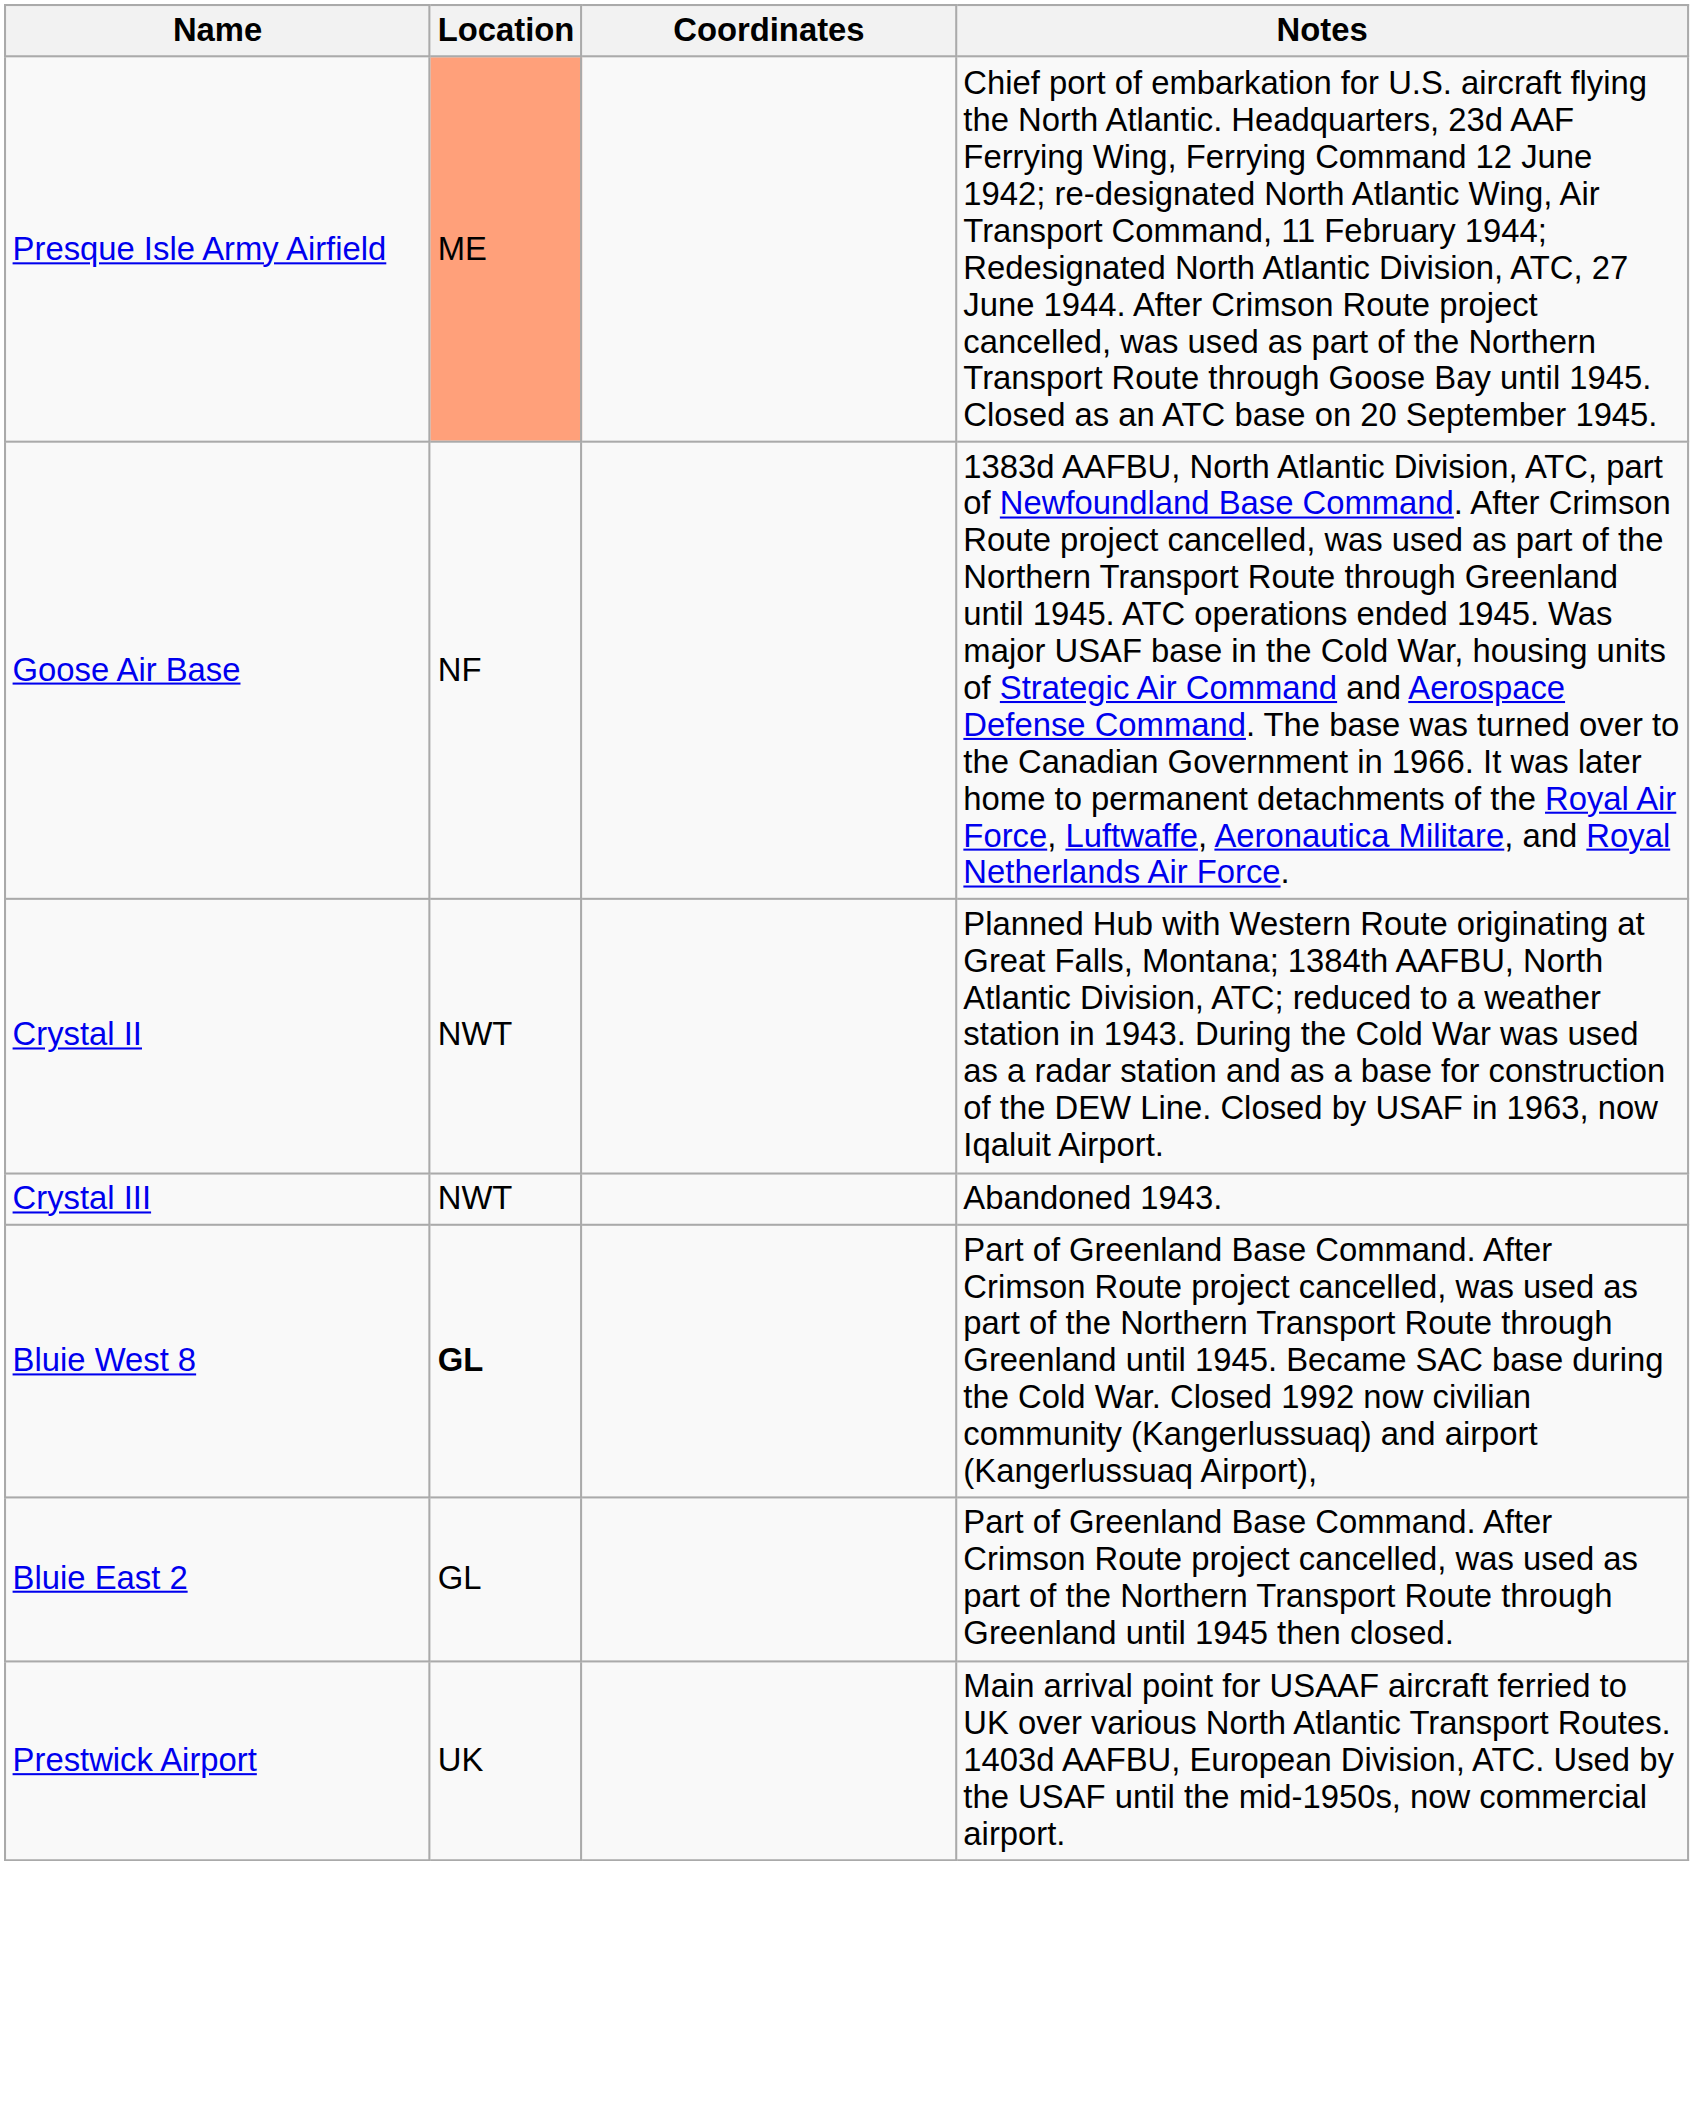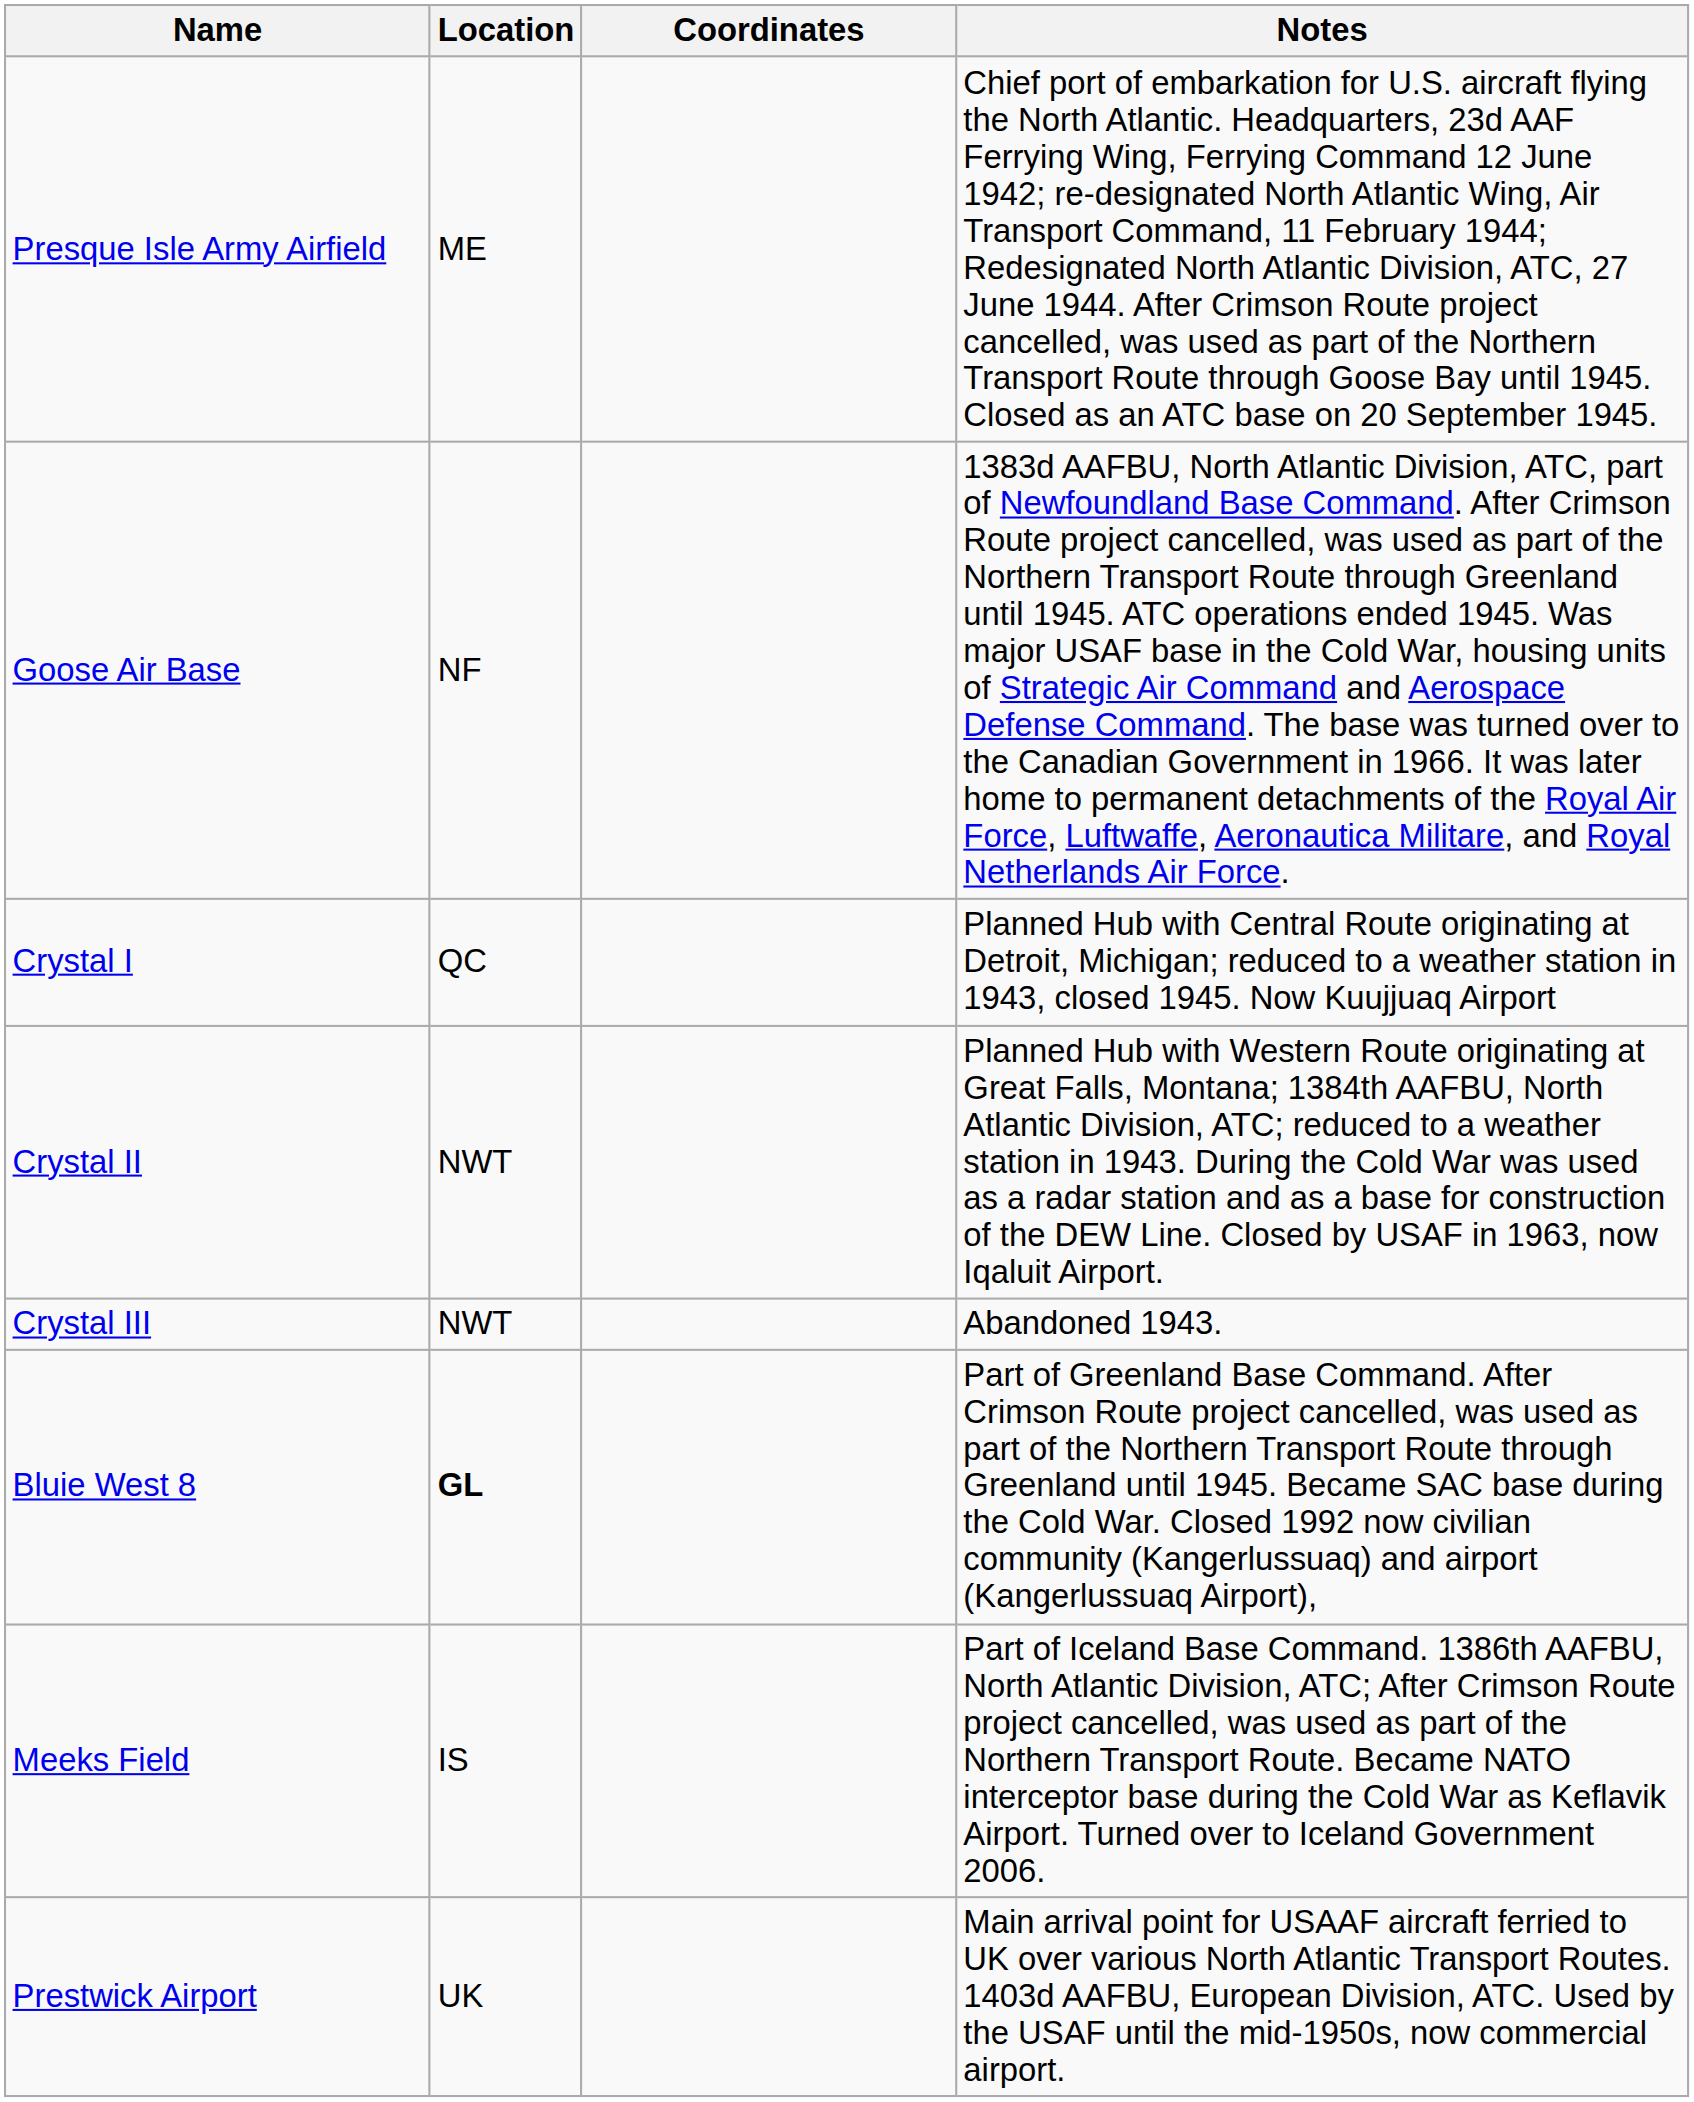 <table class="wikitable">
 <tr>
 <th scope="col" style="width:200px;">Name</th>
 <th scope="col" style="width:50px;">Location</th>
 <th scope="col" style="width:175px;">Coordinates</th>
 <th scope="col" style="width:350px;">Notes</th>
 </tr>
 <tr>
 <td><a href='#'>Presque Isle Army Airfield</a></td>
-<td style="background: lightsalmon;">ME</td>
+<td>ME</td>
 <td></td>
 <td>Chief port of embarkation for U.S. aircraft flying the North Atlantic.  Headquarters, 23d AAF Ferrying Wing, Ferrying Command 12 June 1942; re-designated North Atlantic Wing, Air Transport Command, 11 February 1944; Redesignated North Atlantic Division, ATC, 27 June 1944.  After Crimson Route project cancelled, was used as part of the Northern Transport Route through Goose Bay until 1945.  Closed as an ATC base on 20 September 1945.</td>
 </tr>
 <tr>
 <td><a href='#'>Goose Air Base</a></td>
 <td>NF</td>
 <td></td>
 <td>1383d AAFBU, North Atlantic Division, ATC, part of <a href='#'>Newfoundland Base Command</a>. After Crimson Route project cancelled, was used as part of the Northern Transport Route through Greenland until 1945. ATC operations ended 1945. Was major USAF base in the Cold War, housing units of <a href='#'>Strategic Air Command</a> and <a href='#'>Aerospace Defense Command</a>. The base was turned over to the Canadian Government in 1966. It was later home to permanent detachments of the <a href='#'>Royal Air Force</a>, <a href='#'>Luftwaffe</a>, <a href='#'>Aeronautica Militare</a>, and <a href='#'>Royal Netherlands Air Force</a>.</td>
+</tr>
+<tr>
+<td><a href='#'>Crystal I</a></td>
+<td>QC</td>
+<td></td>
+<td>Planned Hub with Central Route originating at Detroit, Michigan; reduced to a weather station in 1943, closed 1945.  Now Kuujjuaq Airport</td>
 </tr>
 <tr>
 <td><a href='#'>Crystal II</a></td>
 <td>NWT</td>
 <td></td>
 <td>Planned Hub with Western Route originating at Great Falls, Montana; 1384th AAFBU, North Atlantic Division, ATC; reduced to a weather station in 1943.  During the Cold War was used as a radar station and as a base for construction of the DEW Line.  Closed by USAF in 1963, now Iqaluit Airport.</td>
 </tr>
 <tr>
 <td><a href='#'>Crystal III</a></td>
 <td>NWT</td>
 <td></td>
 <td>Abandoned 1943.</td>
 </tr>
 <tr>
 <td><a href='#'>Bluie West 8</a></td>
 <td><strong>GL</strong></td>
 <td></td>
 <td>Part of Greenland Base Command.  After Crimson Route project cancelled, was used as part of the Northern Transport Route through Greenland until 1945.  Became SAC base during the Cold War.  Closed 1992 now civilian community (Kangerlussuaq) and airport (Kangerlussuaq Airport),</td>
 </tr>
 <tr>
-<td><a href='#'>Bluie East 2</a></td>
-<td>GL</td>
+<td><a href='#'>Meeks Field</a></td>
+<td>IS</td>
 <td></td>
-<td>Part of Greenland Base Command.  After Crimson Route project cancelled, was used as part of the Northern Transport Route through Greenland until 1945 then closed.</td>
+<td>Part of Iceland Base Command.  1386th AAFBU, North Atlantic Division, ATC; After Crimson Route project cancelled, was used as part of the Northern Transport Route.  Became NATO interceptor base during the Cold War as Keflavik Airport.  Turned over to Iceland Government 2006.</td>
 </tr>
 <tr>
 <td><a href='#'>Prestwick Airport</a></td>
 <td>UK</td>
 <td></td>
 <td>Main arrival point for USAAF aircraft ferried to UK over various North Atlantic Transport Routes. 1403d AAFBU, European Division, ATC. Used by the USAF until the mid-1950s, now commercial airport.</td>
 </tr>
 </table>
